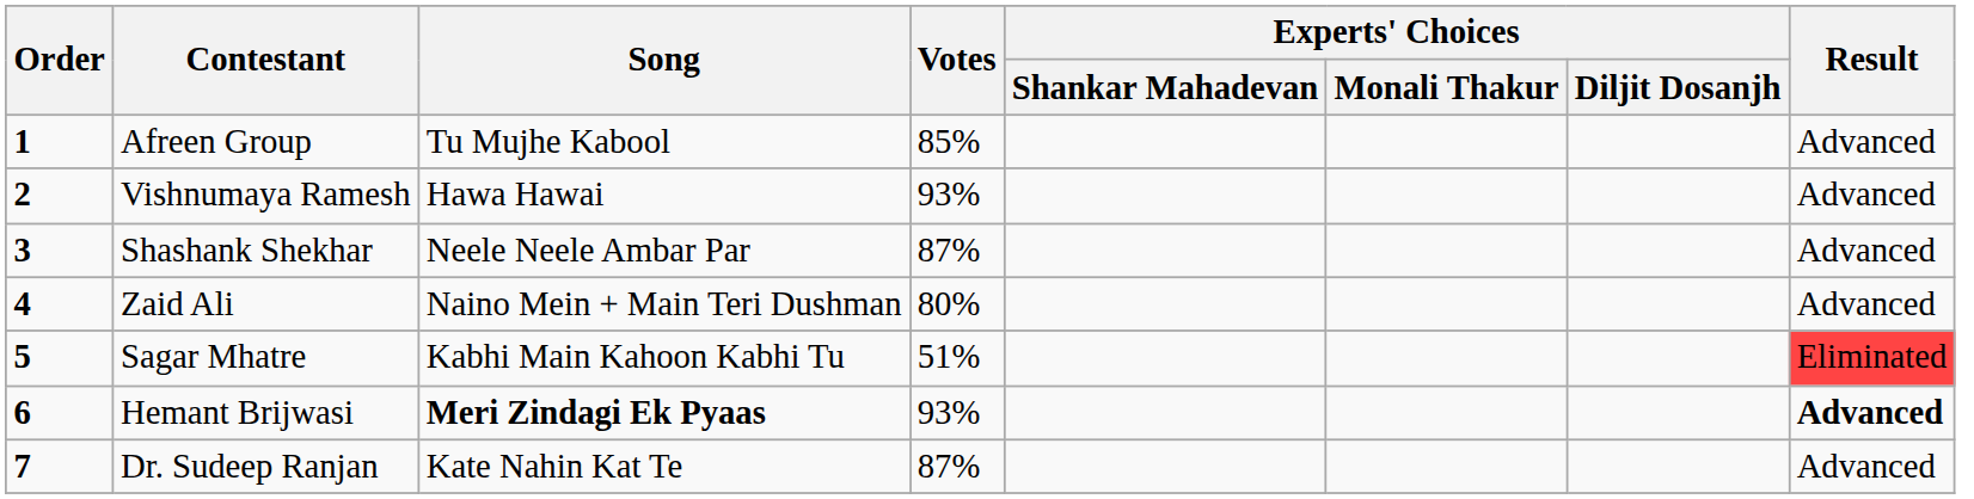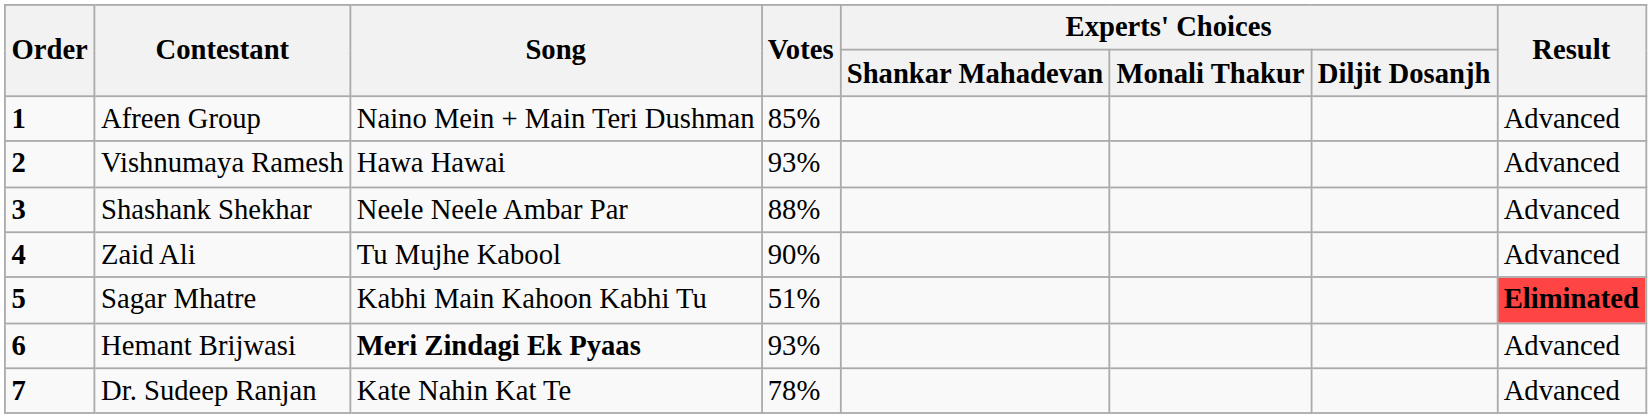 <table class="wikitable sortable mw-collapsible">
 <tr>
 <th rowspan="2">Order</th>
 <th rowspan="2">Contestant</th>
 <th rowspan="2">Song</th>
 <th rowspan="2">Votes</th>
 <th colspan="3">Experts' Choices</th>
 <th rowspan="2">Result</th>
 </tr>
 <tr>
 <th>Shankar Mahadevan</th>
 <th>Monali Thakur</th>
 <th>Diljit Dosanjh</th>
 </tr>
 <tr>
 <td><strong>1</strong></td>
 <td>Afreen Group</td>
-<td>Tu Mujhe Kabool</td>
+<td>Naino Mein + Main Teri Dushman</td>
 <td>85%</td>
 <td></td>
 <td></td>
 <td></td>
 <td>Advanced</td>
 </tr>
 <tr>
 <td><strong>2</strong></td>
 <td>Vishnumaya Ramesh</td>
 <td>Hawa Hawai</td>
 <td>93%</td>
 <td></td>
 <td></td>
 <td></td>
 <td>Advanced</td>
 </tr>
 <tr>
 <td><strong>3</strong></td>
 <td>Shashank Shekhar</td>
 <td>Neele Neele Ambar Par</td>
-<td>87%</td>
+<td>88%</td>
 <td></td>
 <td></td>
 <td></td>
 <td>Advanced</td>
 </tr>
 <tr>
 <td><strong>4</strong></td>
 <td>Zaid Ali</td>
-<td>Naino Mein + Main Teri Dushman</td>
-<td>80%</td>
+<td>Tu Mujhe Kabool</td>
+<td>90%</td>
 <td></td>
 <td></td>
 <td></td>
 <td>Advanced</td>
 </tr>
 <tr>
 <td><strong>5</strong></td>
 <td>Sagar Mhatre</td>
 <td>Kabhi Main Kahoon Kabhi Tu</td>
 <td>51%</td>
 <td></td>
 <td></td>
 <td></td>
-<td bgcolor="#ff4444">Eliminated</td>
+<td bgcolor="#ff4444"><strong>Eliminated</strong></td>
 </tr>
 <tr>
 <td><strong>6</strong></td>
 <td>Hemant Brijwasi</td>
 <td><strong>Meri Zindagi Ek Pyaas</strong></td>
 <td>93%</td>
 <td></td>
 <td></td>
 <td></td>
-<td><strong>Advanced</strong></td>
+<td>Advanced</td>
 </tr>
 <tr>
 <td><strong>7</strong></td>
 <td>Dr. Sudeep Ranjan</td>
 <td>Kate Nahin Kat Te</td>
-<td>87%</td>
+<td>78%</td>
 <td></td>
 <td></td>
 <td></td>
 <td>Advanced</td>
 </tr>
 </table>
